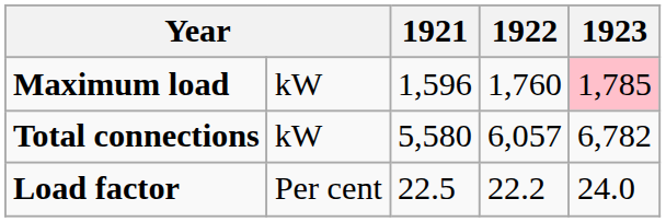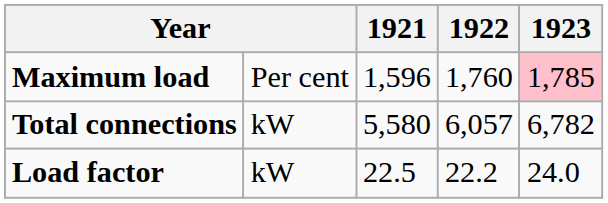 <table class="wikitable">
 <tr>
 <th colspan="2">Year</th>
 <th>1921</th>
 <th>1922</th>
 <th>1923</th>
 </tr>
 <tr>
 <td><strong>Maximum  load</strong></td>
-<td>kW</td>
+<td>Per cent</td>
 <td>1,596</td>
 <td>1,760</td>
 <td style="background: pink;">1,785</td>
 </tr>
 <tr>
 <td><strong>Total  connections</strong></td>
 <td>kW</td>
 <td>5,580</td>
 <td>6,057</td>
 <td>6,782</td>
 </tr>
 <tr>
 <td><strong>Load  factor</strong></td>
-<td>Per cent</td>
+<td>kW</td>
 <td>22.5</td>
 <td>22.2</td>
 <td>24.0</td>
 </tr>
 </table>
